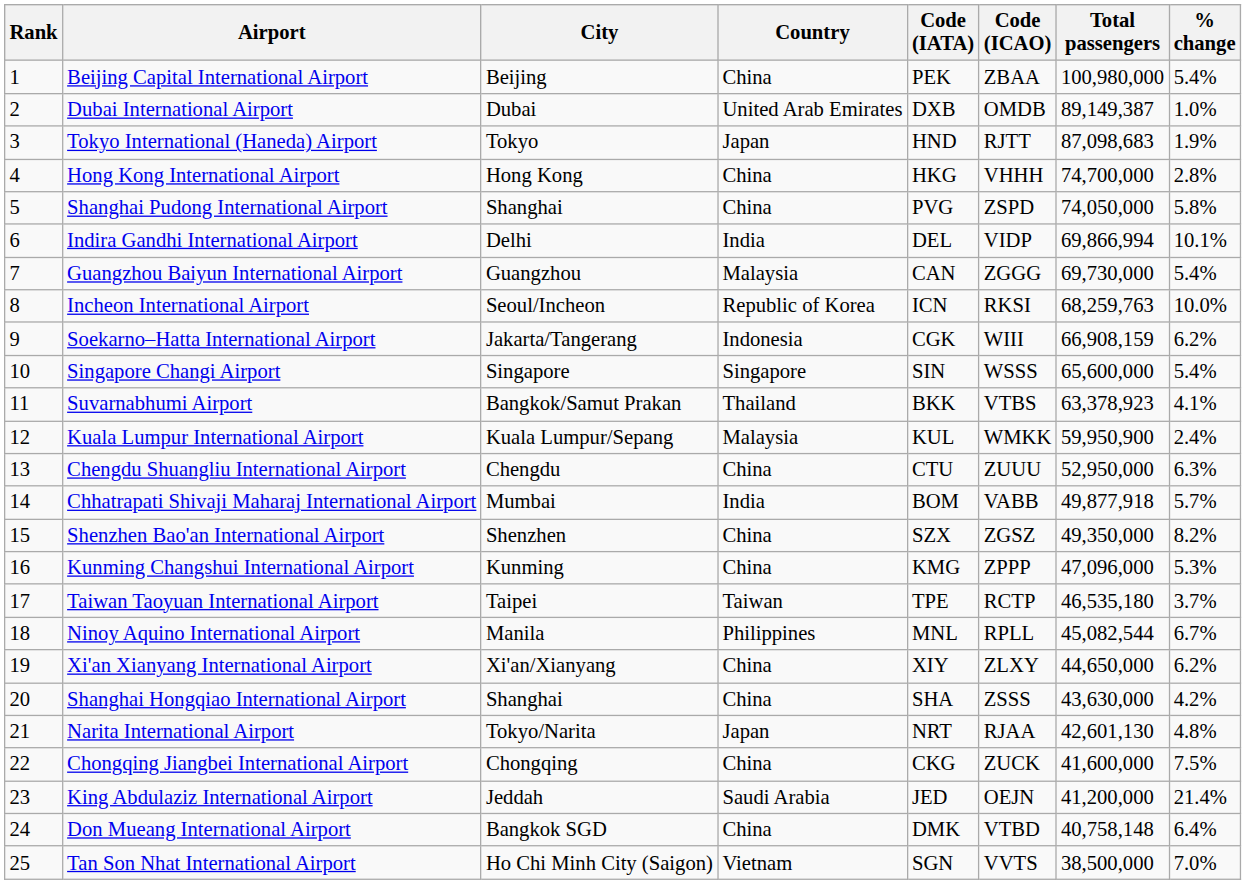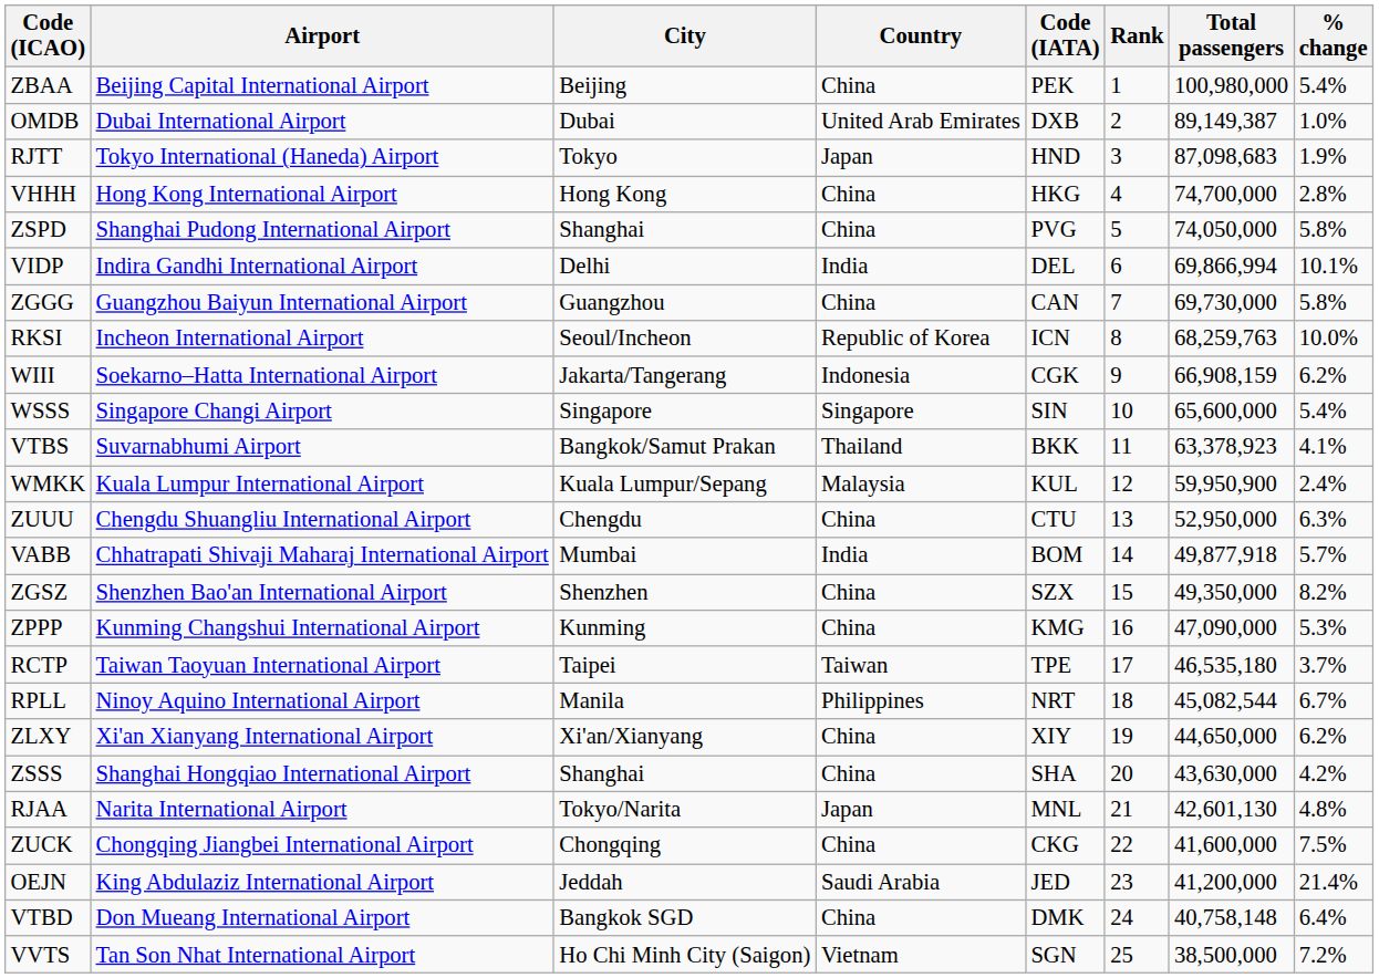 <table class="wikitable sortable"  width= align=>
 <tr style="background:lightgrey;">
-<th>Rank</th>
+<th>Code<br>(ICAO)</th>
 <th>Airport</th>
 <th>City</th>
 <th>Country</th>
 <th>Code<br>(IATA)</th>
-<th>Code<br>(ICAO)</th>
+<th>Rank</th>
 <th>Total<br>passengers</th>
 <th>%<br>change</th>
 </tr>
 <tr>
-<td>1</td>
+<td>ZBAA</td>
 <td> <a href='#'>Beijing Capital International Airport</a></td>
 <td>Beijing</td>
 <td>China</td>
 <td>PEK</td>
-<td>ZBAA</td>
+<td>1</td>
 <td>100,980,000</td>
 <td>5.4%</td>
 </tr>
 <tr>
-<td>2</td>
+<td>OMDB</td>
 <td> <a href='#'>Dubai International Airport</a></td>
 <td>Dubai</td>
 <td>United Arab Emirates</td>
 <td>DXB</td>
-<td>OMDB</td>
+<td>2</td>
 <td>89,149,387</td>
 <td>1.0%</td>
 </tr>
 <tr>
-<td>3</td>
+<td>RJTT</td>
 <td> <a href='#'>Tokyo International (Haneda) Airport</a></td>
 <td>Tokyo</td>
 <td>Japan</td>
 <td>HND</td>
-<td>RJTT</td>
+<td>3</td>
 <td>87,098,683</td>
 <td>1.9%</td>
 </tr>
 <tr>
-<td>4</td>
+<td>VHHH</td>
 <td> <a href='#'>Hong Kong International Airport</a></td>
 <td>Hong Kong</td>
 <td>China</td>
 <td>HKG</td>
-<td>VHHH</td>
+<td>4</td>
 <td>74,700,000</td>
 <td>2.8%</td>
 </tr>
 <tr>
-<td>5</td>
+<td>ZSPD</td>
 <td> <a href='#'>Shanghai Pudong International Airport</a></td>
 <td>Shanghai</td>
 <td>China</td>
 <td>PVG</td>
-<td>ZSPD</td>
+<td>5</td>
 <td>74,050,000</td>
 <td>5.8%</td>
 </tr>
 <tr>
-<td>6</td>
+<td>VIDP</td>
 <td> <a href='#'>Indira Gandhi International Airport</a></td>
 <td>Delhi</td>
 <td>India</td>
 <td>DEL</td>
-<td>VIDP</td>
+<td>6</td>
 <td>69,866,994</td>
 <td>10.1%</td>
 </tr>
 <tr>
-<td>7</td>
+<td>ZGGG</td>
 <td> <a href='#'>Guangzhou Baiyun International Airport</a></td>
 <td>Guangzhou</td>
-<td>Malaysia</td>
+<td>China</td>
 <td>CAN</td>
-<td>ZGGG</td>
+<td>7</td>
 <td>69,730,000</td>
-<td>5.4%</td>
+<td>5.8%</td>
 </tr>
 <tr>
-<td>8</td>
+<td>RKSI</td>
 <td> <a href='#'>Incheon International Airport</a></td>
 <td>Seoul/Incheon</td>
 <td>Republic of Korea</td>
 <td>ICN</td>
-<td>RKSI</td>
+<td>8</td>
 <td>68,259,763</td>
 <td>10.0%</td>
 </tr>
 <tr>
-<td>9</td>
+<td>WIII</td>
 <td> <a href='#'>Soekarno–Hatta International Airport</a></td>
 <td>Jakarta/Tangerang</td>
 <td>Indonesia</td>
 <td>CGK</td>
-<td>WIII</td>
+<td>9</td>
 <td>66,908,159</td>
 <td>6.2%</td>
 </tr>
 <tr>
-<td>10</td>
+<td>WSSS</td>
 <td> <a href='#'>Singapore Changi Airport</a></td>
 <td>Singapore</td>
 <td>Singapore</td>
 <td>SIN</td>
-<td>WSSS</td>
+<td>10</td>
 <td>65,600,000</td>
 <td>5.4%</td>
 </tr>
 <tr>
-<td>11</td>
+<td>VTBS</td>
 <td> <a href='#'>Suvarnabhumi Airport</a></td>
 <td>Bangkok/Samut Prakan</td>
 <td>Thailand</td>
 <td>BKK</td>
-<td>VTBS</td>
+<td>11</td>
 <td>63,378,923</td>
 <td>4.1%</td>
 </tr>
 <tr>
-<td>12</td>
+<td>WMKK</td>
 <td> <a href='#'>Kuala Lumpur International Airport</a></td>
 <td>Kuala Lumpur/Sepang</td>
 <td>Malaysia</td>
 <td>KUL</td>
-<td>WMKK</td>
+<td>12</td>
 <td>59,950,900</td>
 <td>2.4%</td>
 </tr>
 <tr>
-<td>13</td>
+<td>ZUUU</td>
 <td> <a href='#'>Chengdu Shuangliu International Airport</a></td>
 <td>Chengdu</td>
 <td>China</td>
 <td>CTU</td>
-<td>ZUUU</td>
+<td>13</td>
 <td>52,950,000</td>
 <td>6.3%</td>
 </tr>
 <tr>
-<td>14</td>
+<td>VABB</td>
 <td> <a href='#'>Chhatrapati Shivaji Maharaj International Airport</a></td>
 <td>Mumbai</td>
 <td>India</td>
 <td>BOM</td>
-<td>VABB</td>
+<td>14</td>
 <td>49,877,918</td>
 <td>5.7%</td>
 </tr>
 <tr>
-<td>15</td>
+<td>ZGSZ</td>
 <td> <a href='#'>Shenzhen Bao'an International Airport</a></td>
 <td>Shenzhen</td>
 <td>China</td>
 <td>SZX</td>
-<td>ZGSZ</td>
+<td>15</td>
 <td>49,350,000</td>
 <td>8.2%</td>
 </tr>
 <tr>
-<td>16</td>
+<td>ZPPP</td>
 <td> <a href='#'>Kunming Changshui International Airport</a></td>
 <td>Kunming</td>
 <td>China</td>
 <td>KMG</td>
-<td>ZPPP</td>
-<td>47,096,000</td>
+<td>16</td>
+<td>47,090,000</td>
 <td>5.3%</td>
 </tr>
 <tr>
-<td>17</td>
+<td>RCTP</td>
 <td> <a href='#'>Taiwan Taoyuan International Airport</a></td>
 <td>Taipei</td>
 <td>Taiwan</td>
 <td>TPE</td>
-<td>RCTP</td>
+<td>17</td>
 <td>46,535,180</td>
 <td>3.7%</td>
 </tr>
 <tr>
-<td>18</td>
+<td>RPLL</td>
 <td> <a href='#'>Ninoy Aquino International Airport</a></td>
 <td>Manila</td>
 <td>Philippines</td>
-<td>MNL</td>
-<td>RPLL</td>
+<td>NRT</td>
+<td>18</td>
 <td>45,082,544</td>
 <td>6.7%</td>
 </tr>
 <tr>
-<td>19</td>
+<td>ZLXY</td>
 <td> <a href='#'>Xi'an Xianyang International Airport</a></td>
 <td>Xi'an/Xianyang</td>
 <td>China</td>
 <td>XIY</td>
-<td>ZLXY</td>
+<td>19</td>
 <td>44,650,000</td>
 <td>6.2%</td>
 </tr>
 <tr>
-<td>20</td>
+<td>ZSSS</td>
 <td> <a href='#'>Shanghai Hongqiao International Airport</a></td>
 <td>Shanghai</td>
 <td>China</td>
 <td>SHA</td>
-<td>ZSSS</td>
+<td>20</td>
 <td>43,630,000</td>
 <td>4.2%</td>
 </tr>
 <tr>
-<td>21</td>
+<td>RJAA</td>
 <td> <a href='#'>Narita International Airport</a></td>
 <td>Tokyo/Narita</td>
 <td>Japan</td>
-<td>NRT</td>
-<td>RJAA</td>
+<td>MNL</td>
+<td>21</td>
 <td>42,601,130</td>
 <td>4.8%</td>
 </tr>
 <tr>
-<td>22</td>
+<td>ZUCK</td>
 <td> <a href='#'>Chongqing Jiangbei International Airport</a></td>
 <td>Chongqing</td>
 <td>China</td>
 <td>CKG</td>
-<td>ZUCK</td>
+<td>22</td>
 <td>41,600,000</td>
 <td>7.5%</td>
 </tr>
 <tr>
-<td>23</td>
+<td>OEJN</td>
 <td> <a href='#'>King Abdulaziz International Airport</a></td>
 <td>Jeddah</td>
 <td>Saudi Arabia</td>
 <td>JED</td>
-<td>OEJN</td>
+<td>23</td>
 <td>41,200,000</td>
 <td>21.4%</td>
 </tr>
 <tr>
-<td>24</td>
+<td>VTBD</td>
 <td> <a href='#'>Don Mueang International Airport</a></td>
 <td>Bangkok SGD</td>
 <td>China</td>
 <td>DMK</td>
-<td>VTBD</td>
+<td>24</td>
 <td>40,758,148</td>
 <td>6.4%</td>
 </tr>
 <tr>
-<td>25</td>
+<td>VVTS</td>
 <td> <a href='#'>Tan Son Nhat International Airport</a></td>
 <td>Ho Chi Minh City (Saigon)</td>
 <td>Vietnam</td>
 <td>SGN</td>
-<td>VVTS</td>
+<td>25</td>
 <td>38,500,000</td>
-<td>7.0%</td>
+<td>7.2%</td>
 </tr>
 </table>
